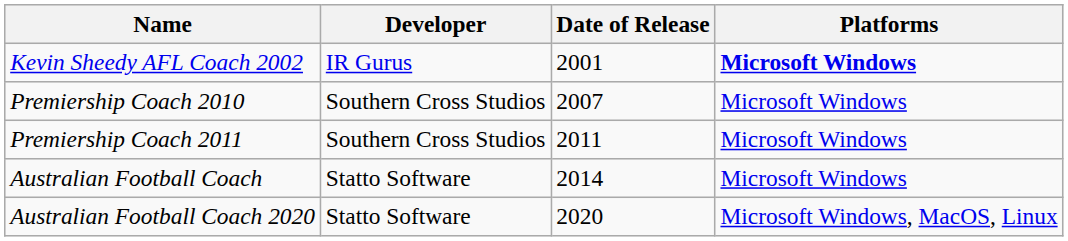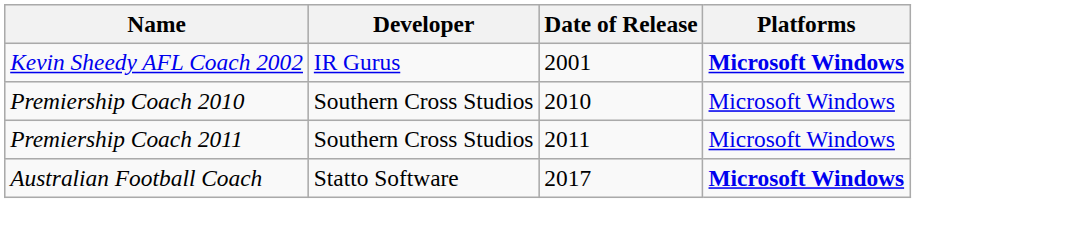 <table class="wikitable" style="font-size: 95%;">
 <tr>
 <th>Name</th>
 <th>Developer</th>
 <th>Date of Release</th>
 <th>Platforms</th>
 </tr>
 <tr>
 <td><em><a href='#'>Kevin Sheedy AFL Coach 2002</a></em></td>
 <td><a href='#'>IR Gurus</a></td>
 <td>2001</td>
 <td><strong><a href='#'>Microsoft Windows</a></strong></td>
 </tr>
 <tr>
 <td><em>Premiership Coach 2010</em></td>
 <td>Southern Cross Studios</td>
-<td>2007</td>
+<td>2010</td>
 <td><a href='#'>Microsoft Windows</a></td>
 </tr>
 <tr>
 <td><em>Premiership Coach 2011</em></td>
 <td>Southern Cross Studios</td>
 <td>2011</td>
 <td><a href='#'>Microsoft Windows</a></td>
 </tr>
 <tr>
 <td><em>Australian Football Coach</em></td>
 <td>Statto Software</td>
-<td>2014</td>
-<td><a href='#'>Microsoft Windows</a></td>
-</tr>
-<tr>
-<td><em>Australian Football Coach 2020</em></td>
-<td>Statto Software</td>
-<td>2020</td>
-<td><a href='#'>Microsoft Windows</a>, <a href='#'>MacOS</a>, <a href='#'>Linux</a></td>
+<td>2017</td>
+<td><strong><a href='#'>Microsoft Windows</a></strong></td>
 </tr>
 </table>
